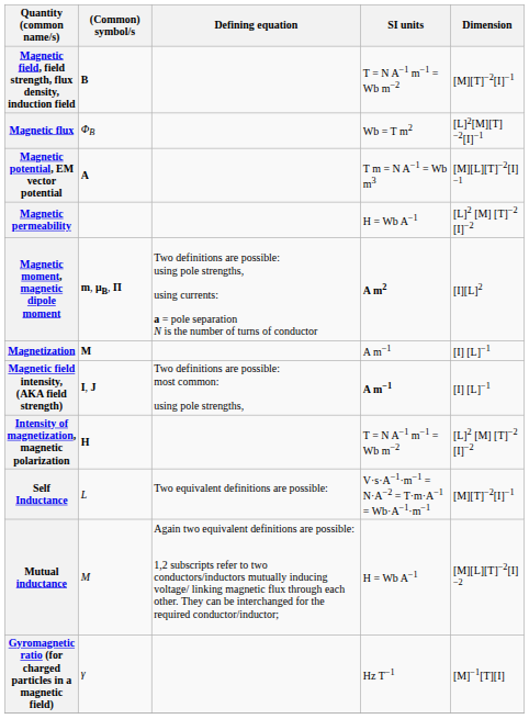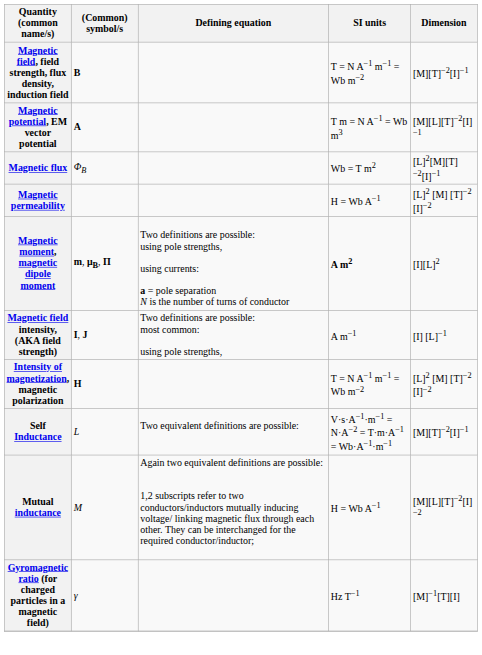 <table class="wikitable">
 <tr>
 <th scope="col" width="100">Quantity (common name/s)</th>
 <th scope="col" width="100">(Common) symbol/s</th>
 <th scope="col" width="300">Defining equation</th>
 <th scope="col" width="125">SI units</th>
 <th scope="col" width="100">Dimension</th>
 </tr>
 <tr>
 <th><a href='#'>Magnetic field</a>, field strength, flux density, induction field</th>
 <td><strong>B</strong></td>
 <td></td>
 <td>T = N A<sup>−1</sup> m<sup>−1</sup> = Wb m<sup>−2</sup></td>
 <td>[M][T]<sup>−2</sup>[I]<sup>−1</sup></td>
 </tr>
 <tr>
+<th><a href='#'>Magnetic potential</a>, EM vector potential</th>
+<td><strong>A</strong></td>
+<td></td>
+<td>T m = N A<sup>−1</sup> = Wb m<sup>3</sup></td>
+<td>[M][L][T]<sup>−2</sup>[I]<sup>−1</sup></td>
+</tr>
+<tr>
 <th><a href='#'>Magnetic flux</a></th>
 <td><em>Φ<sub>B</sub></em></td>
 <td></td>
 <td>Wb = T m<sup>2</sup></td>
 <td>[L]<sup>2</sup>[M][T]<sup>−2</sup>[I]<sup>−1</sup></td>
-</tr>
-<tr>
-<th><a href='#'>Magnetic potential</a>, EM vector potential</th>
-<td><strong>A</strong></td>
-<td></td>
-<td>T m = N A<sup>−1</sup> = Wb m<sup>3</sup></td>
-<td>[M][L][T]<sup>−2</sup>[I]<sup>−1</sup></td>
 </tr>
 <tr>
 <th><a href='#'>Magnetic permeability</a></th>
 <td></td>
 <td></td>
 <td>H = Wb A<sup>−1</sup></td>
 <td>[L]<sup>2</sup> [M] [T]<sup>−2</sup> [I]<sup>−2</sup></td>
 </tr>
 <tr>
 <th><a href='#'>Magnetic moment</a>, <a href='#'>magnetic dipole moment</a></th>
 <td><strong>m</strong>, <strong>μ<sub>B</sub></strong>, <strong>Π</strong></td>
 <td><br>Two definitions are possible:<br>using pole strengths, <br><br>using currents: <br><br><strong>a</strong> = pole separation<br><em>N</em> is the number of turns of conductor</td>
 <td><strong>A m<sup>2</sup></strong></td>
 <td>[I][L]<sup>2</sup></td>
 </tr>
 <tr>
-<th><a href='#'>Magnetization</a></th>
-<td><strong>M</strong></td>
-<td></td>
-<td>A m<sup>−1</sup></td>
-<td>[I] [L]<sup>−1</sup></td>
-</tr>
-<tr>
 <th><a href='#'>Magnetic field</a> intensity, (AKA field strength)</th>
 <td><strong>I</strong>, <strong>J</strong></td>
 <td>Two definitions are possible:<br>most common:<br><br>using pole strengths, <br></td>
-<td><strong>A m<sup>−1</sup></strong></td>
+<td>A m<sup>−1</sup></td>
 <td>[I] [L]<sup>−1</sup></td>
 </tr>
 <tr>
 <th><a href='#'>Intensity of magnetization</a>, magnetic polarization</th>
 <td><strong>H</strong></td>
 <td></td>
 <td>T = N A<sup>−1</sup> m<sup>−1</sup> = Wb m<sup>−2</sup></td>
 <td>[L]<sup>2</sup> [M] [T]<sup>−2</sup> [I]<sup>−2</sup></td>
 </tr>
 <tr>
 <th>Self <a href='#'>Inductance</a></th>
 <td><em>L</em></td>
 <td>Two equivalent definitions are possible:<br><br></td>
 <td>V·s·A<sup>−1</sup>·m<sup>−1</sup> = N·A<sup>−2</sup> = T·m·A<sup>−1</sup> = Wb·A<sup>−1</sup>·m<sup>−1</sup></td>
 <td>[M][T]<sup>−2</sup>[I]<sup>−1</sup></td>
 </tr>
 <tr>
 <th>Mutual <a href='#'>inductance</a></th>
 <td><em>M</em></td>
 <td>Again two equivalent definitions are possible:<br><br><br>1,2 subscripts refer to two conductors/inductors mutually inducing voltage/ linking magnetic flux through each other. They can be interchanged for the required conductor/inductor;<br> <br></td>
 <td>H = Wb A<sup>−1</sup></td>
 <td>[M][L][T]<sup>−2</sup>[I]<sup>−2</sup></td>
 </tr>
 <tr>
 <th><a href='#'>Gyromagnetic ratio</a> (for charged particles in a magnetic field)</th>
 <td><em>γ</em></td>
 <td></td>
 <td>Hz T<sup>−1</sup></td>
 <td>[M]<sup>−1</sup>[T][I]</td>
 </tr>
 <tr>
 </tr>
 </table>
